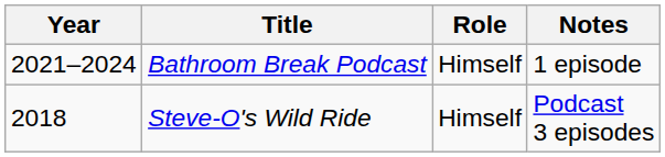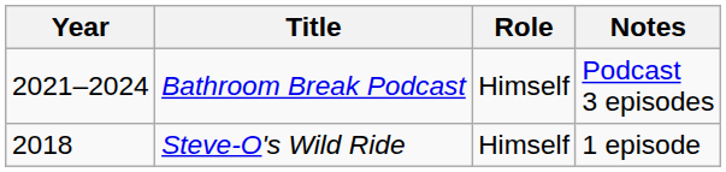 <table class="wikitable sortable">
 <tr>
 <th>Year</th>
 <th>Title</th>
 <th>Role</th>
 <th class="unsortable">Notes</th>
 </tr>
 <tr>
 <td>2021–2024</td>
 <td><em><a href='#'>Bathroom Break Podcast</a></em></td>
 <td>Himself</td>
-<td>1 episode</td>
+<td><a href='#'>Podcast</a><br>3 episodes</td>
 </tr>
 <tr>
 <td>2018</td>
 <td><em><a href='#'>Steve-O</a>'s Wild Ride</td>
 <td>Himself</td>
-<td><a href='#'>Podcast</a><br>3 episodes</td>
+<td>1 episode</td>
 </tr>
 </table>
